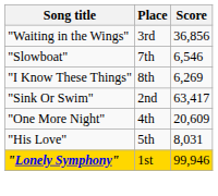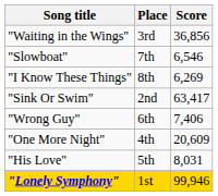 <table class="sortable wikitable">
 <tr>
 <th>Song title</th>
 <th>Place</th>
 <th>Score</th>
 </tr>
 <tr>
 <td>"Waiting in the Wings"</td>
 <td>3rd</td>
 <td>36,856</td>
 </tr>
 <tr>
 <td>"Slowboat"</td>
 <td>7th</td>
 <td>6,546</td>
 </tr>
 <tr>
 <td>"I Know These Things"</td>
 <td>8th</td>
 <td>6,269</td>
 </tr>
 <tr>
 <td>"Sink Or Swim"</td>
 <td>2nd</td>
 <td>63,417</td>
 </tr>
 <tr>
+<td>"Wrong Guy"</td>
+<td>6th</td>
+<td>7,406</td>
+</tr>
+<tr>
 <td>"One More Night"</td>
 <td>4th</td>
 <td>20,609</td>
 </tr>
 <tr>
 <td>"His Love"</td>
 <td>5th</td>
 <td>8,031</td>
 </tr>
 <tr style="background:gold;">
 <td><strong><em>"<a href='#'>Lonely Symphony</a>"</em></strong></td>
 <td>1st</td>
 <td>99,946</td>
 </tr>
 </table>
